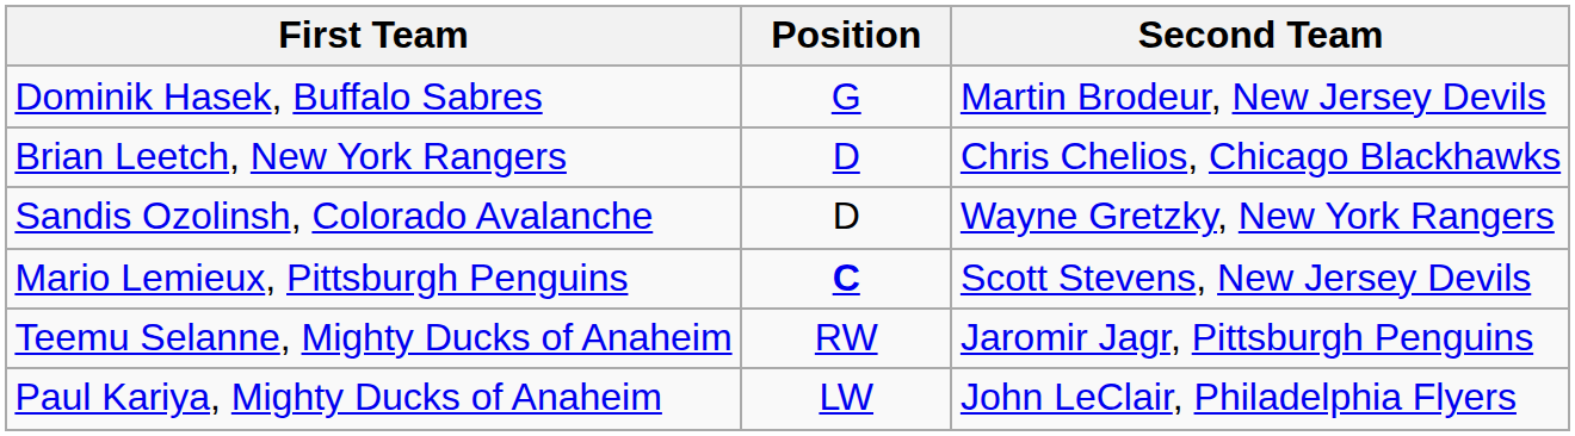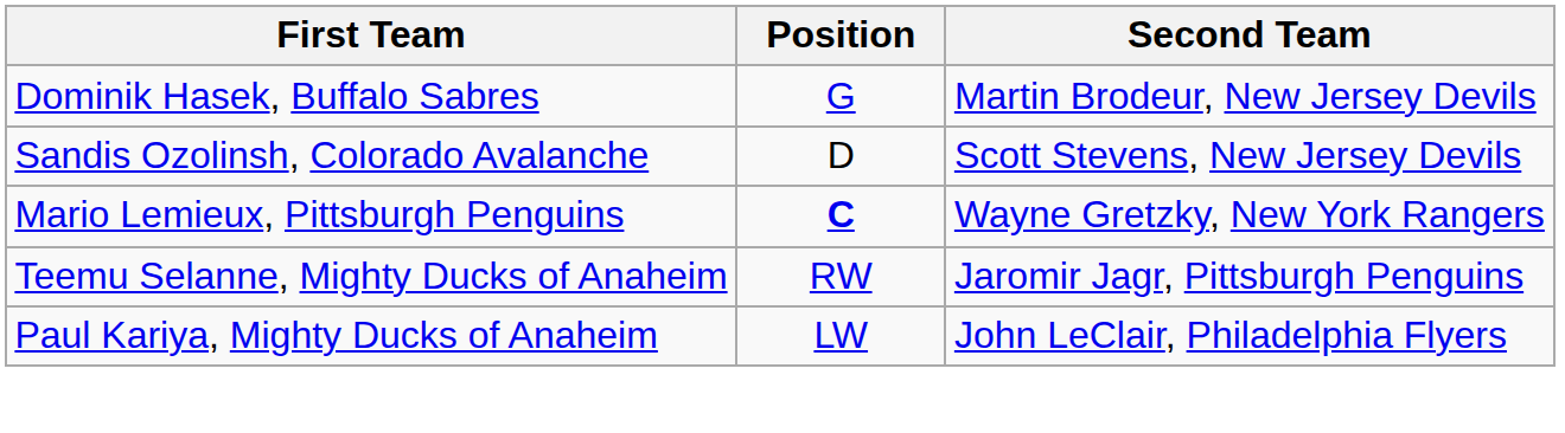 <table class="wikitable">
 <tr>
 <th>First Team</th>
 <th>  Position  </th>
 <th>Second Team</th>
 </tr>
 <tr>
 <td><a href='#'>Dominik Hasek</a>, <a href='#'>Buffalo Sabres</a></td>
 <td align=center><a href='#'>G</a></td>
 <td><a href='#'>Martin Brodeur</a>, <a href='#'>New Jersey Devils</a></td>
 </tr>
 <tr>
-<td><a href='#'>Brian Leetch</a>, <a href='#'>New York Rangers</a></td>
-<td align=center><a href='#'>D</a></td>
-<td><a href='#'>Chris Chelios</a>, <a href='#'>Chicago Blackhawks</a></td>
-</tr>
-<tr>
 <td><a href='#'>Sandis Ozolinsh</a>, <a href='#'>Colorado Avalanche</a></td>
 <td align=center>D</td>
-<td><a href='#'>Wayne Gretzky</a>, <a href='#'>New York Rangers</a></td>
+<td><a href='#'>Scott Stevens</a>, <a href='#'>New Jersey Devils</a></td>
 </tr>
 <tr>
 <td><a href='#'>Mario Lemieux</a>, <a href='#'>Pittsburgh Penguins</a></td>
 <td align=center><strong><a href='#'>C</a></strong></td>
-<td><a href='#'>Scott Stevens</a>, <a href='#'>New Jersey Devils</a></td>
+<td><a href='#'>Wayne Gretzky</a>, <a href='#'>New York Rangers</a></td>
 </tr>
 <tr>
 <td><a href='#'>Teemu Selanne</a>, <a href='#'>Mighty Ducks of Anaheim</a></td>
 <td align=center><a href='#'>RW</a></td>
 <td><a href='#'>Jaromir Jagr</a>, <a href='#'>Pittsburgh Penguins</a></td>
 </tr>
 <tr>
 <td><a href='#'>Paul Kariya</a>, <a href='#'>Mighty Ducks of Anaheim</a></td>
 <td align=center><a href='#'>LW</a></td>
 <td><a href='#'>John LeClair</a>, <a href='#'>Philadelphia Flyers</a></td>
 </tr>
 <tr>
 </tr>
 </table>
